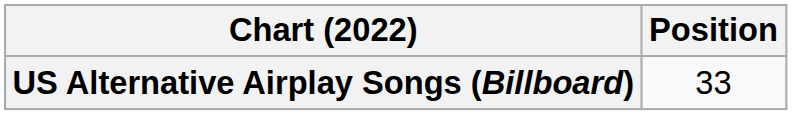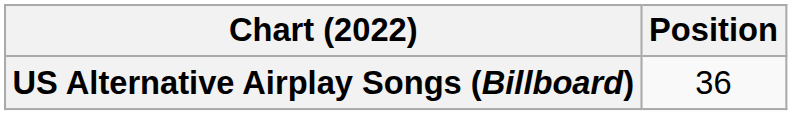 <table class="wikitable plainrowheaders" style="text-align: center">
 <tr>
 <th scope="col">Chart (2022)</th>
 <th scope="col">Position</th>
 </tr>
 <tr>
 <th scope="row">US Alternative Airplay Songs (<em>Billboard</em>)</th>
-<td>33</td>
+<td>36</td>
 </tr>
 </table>
